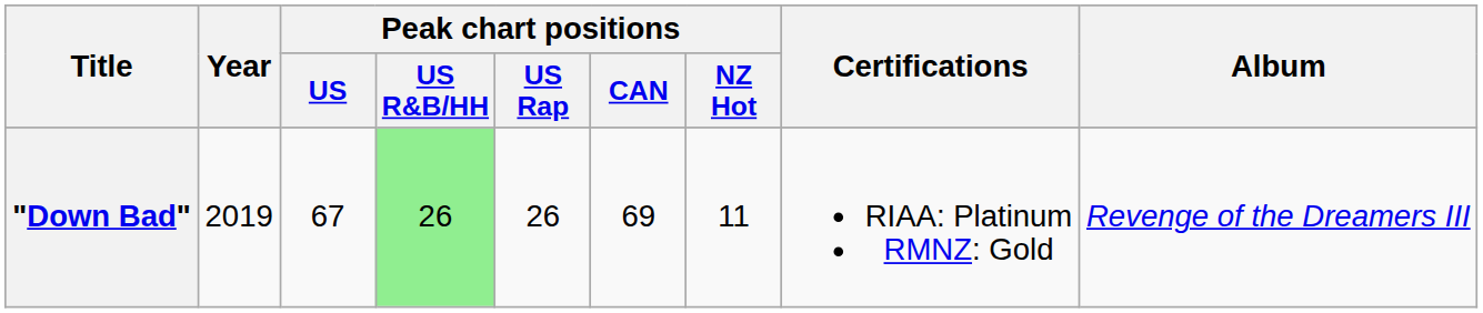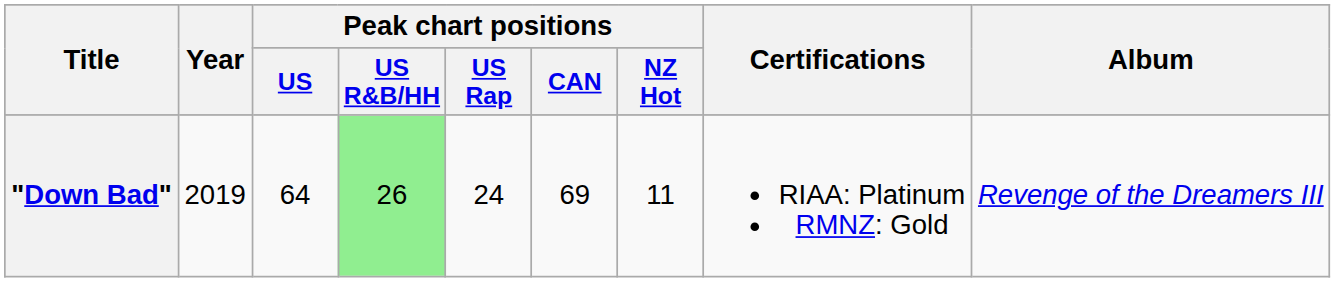 <table class="wikitable plainrowheaders" style="text-align:center;">
 <tr>
 <th rowspan="2">Title</th>
 <th rowspan="2">Year</th>
 <th colspan="5">Peak chart positions</th>
 <th rowspan="2">Certifications</th>
 <th rowspan="2">Album</th>
 </tr>
 <tr>
 <th scope="col" style="width:3em;font-size:90%;"><a href='#'>US</a><br></th>
 <th scope="col" style="width:3em;font-size:90%;"><a href='#'>US<br>R&B/HH</a><br></th>
 <th scope="col" style="width:3em;font-size:90%;"><a href='#'>US<br>Rap</a><br></th>
 <th scope="col" style="width:3em;font-size:90%;"><a href='#'>CAN</a><br></th>
 <th scope="col" style="width:3em;font-size:90%;"><a href='#'>NZ<br>Hot</a><br></th>
 </tr>
 <tr>
 <th scope="row">"<a href='#'>Down Bad</a>"<br></th>
 <td>2019</td>
-<td>67</td>
+<td>64</td>
 <td style="background: lightgreen;">26</td>
-<td>26</td>
+<td>24</td>
 <td>69</td>
 <td>11</td>
 <td><br><ul><li>RIAA: Platinum</li><li><a href='#'>RMNZ</a>: Gold</li></ul></td>
 <td><em><a href='#'>Revenge of the Dreamers III</a></em></td>
 </tr>
 </table>
